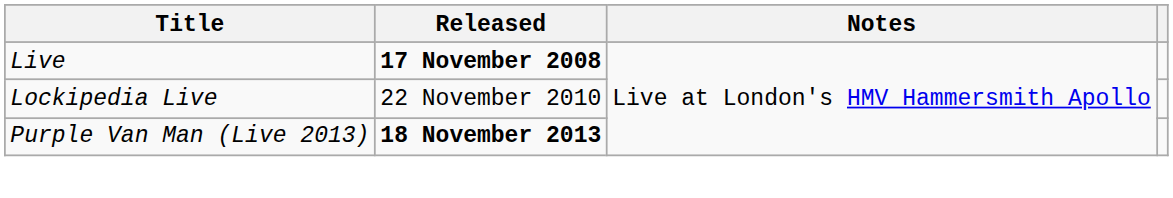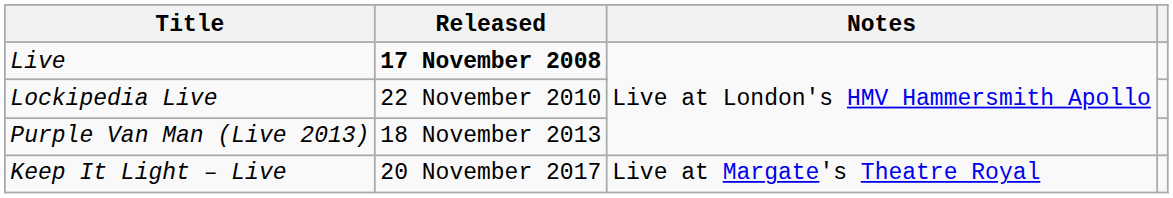 <table class="wikitable">
 <tr>
 <th>Title</th>
 <th>Released</th>
 <th>Notes</th>
 <th></th>
 </tr>
 <tr>
 <td><em>Live</em></td>
 <td><strong>17 November 2008</strong></td>
 <td rowspan="3">Live at London's <a href='#'>HMV Hammersmith Apollo</a></td>
 <td></td>
 </tr>
 <tr>
 <td><em>Lockipedia Live</em></td>
 <td>22 November 2010</td>
 <td></td>
 </tr>
 <tr>
 <td><em>Purple Van Man (Live 2013)</em></td>
-<td><strong>18 November 2013</strong></td>
+<td>18 November 2013</td>
+<td></td>
+</tr>
+<tr>
+<td><em>Keep It Light – Live</em></td>
+<td>20 November 2017</td>
+<td>Live at <a href='#'>Margate</a>'s <a href='#'>Theatre Royal</a></td>
 <td></td>
 </tr>
 </table>
